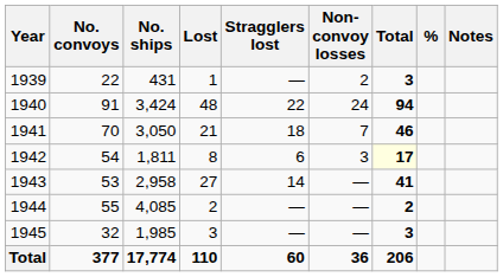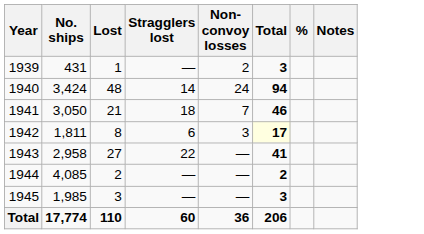 <table class="wikitable sortable" style="text-align:right;">
 <tr>
 <th scope="col" width="30px">Year</th>
-<th scope="col" width="20px">No. convoys</th>
 <th scope="col" width="20px">No. ships</th>
 <th scope="col" width="20px">Lost</th>
 <th scope="col" width="20px">Stragglers lost</th>
 <th scope="col" width="20px">Non-convoy losses</th>
 <th scope="col" width="20px">Total</th>
 <th scope="col" width="20px">%</th>
 <th>Notes</th>
 </tr>
 <tr>
 <td>1939</td>
-<td>22</td>
 <td>431</td>
 <td>1</td>
 <td>—</td>
 <td>2</td>
 <td><strong>3</strong></td>
 <td></td>
 <td></td>
 </tr>
 <tr>
 <td>1940</td>
-<td>91</td>
 <td>3,424</td>
 <td>48</td>
-<td>22</td>
+<td>14</td>
 <td>24</td>
 <td><strong>94</strong></td>
 <td></td>
 <td></td>
 </tr>
 <tr>
 <td>1941</td>
-<td>70</td>
 <td>3,050</td>
 <td>21</td>
 <td>18</td>
 <td>7</td>
 <td><strong>46</strong></td>
 <td></td>
 <td></td>
 </tr>
 <tr>
 <td>1942</td>
-<td>54</td>
 <td>1,811</td>
 <td>8</td>
 <td>6</td>
 <td>3</td>
 <td style="background: lightyellow;"><strong>17</strong></td>
 <td></td>
 <td></td>
 </tr>
 <tr>
 <td>1943</td>
-<td>53</td>
 <td>2,958</td>
 <td>27</td>
-<td>14</td>
+<td>22</td>
 <td>—</td>
 <td><strong>41</strong></td>
 <td></td>
 <td></td>
 </tr>
 <tr>
 <td>1944</td>
-<td>55</td>
 <td>4,085</td>
 <td>2</td>
 <td>—</td>
 <td>—</td>
 <td><strong>2</strong></td>
 <td></td>
 <td></td>
 </tr>
 <tr>
 <td>1945</td>
-<td>32</td>
 <td>1,985</td>
 <td>3</td>
 <td>—</td>
 <td>—</td>
 <td><strong>3</strong></td>
 <td></td>
 <td></td>
 </tr>
 <tr>
 <th>Total</th>
-<td><strong>377</strong></td>
 <td><strong>17,774</strong></td>
 <td><strong>110</strong></td>
 <td><strong>60</strong></td>
 <td><strong>36</strong></td>
 <td><strong>206</strong></td>
 <td><strong></strong></td>
 <td></td>
 </tr>
 </table>
